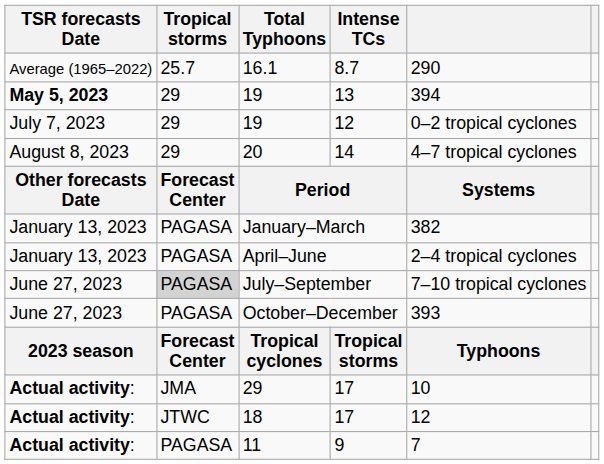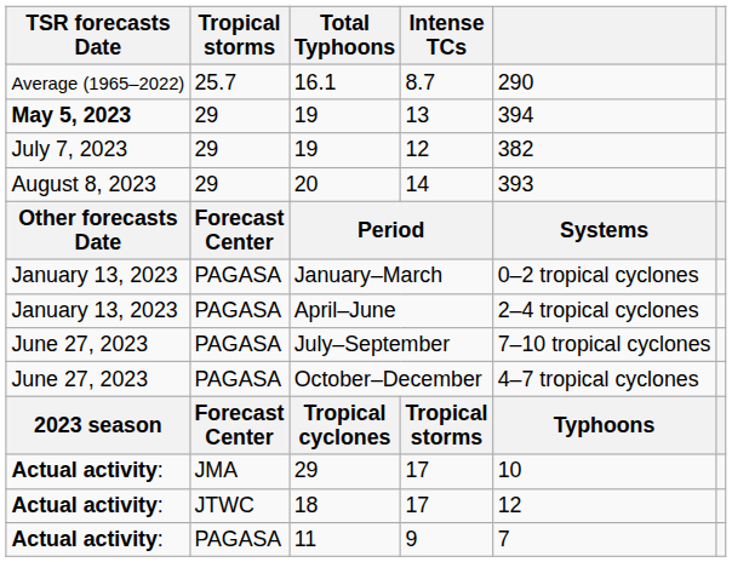 <table class="wikitable" style="float:right">
 <tr>
 <th>TSR forecasts<br>Date</th>
 <th>Tropical<br>storms</th>
 <th>Total<br>Typhoons</th>
 <th>Intense<br>TCs</th>
 <th></th>
 <th></th>
 </tr>
 <tr>
 <td><small>Average (1965–2022)</small></td>
 <td>25.7</td>
 <td>16.1</td>
 <td>8.7</td>
 <td>290</td>
 <td></td>
 </tr>
 <tr>
 <td><strong>May 5, 2023</strong></td>
 <td>29</td>
 <td>19</td>
 <td>13</td>
 <td>394</td>
 <td></td>
 </tr>
 <tr>
 <td>July 7, 2023</td>
 <td>29</td>
 <td>19</td>
 <td>12</td>
-<td>0–2 tropical cyclones</td>
+<td>382</td>
 <td></td>
 </tr>
 <tr>
 <td>August 8, 2023</td>
 <td>29</td>
 <td>20</td>
 <td>14</td>
-<td>4–7 tropical cyclones</td>
+<td>393</td>
 <td></td>
 </tr>
 <tr>
 <th>Other forecasts<br>Date</th>
 <th>Forecast<br>Center</th>
 <th colspan=2>Period</th>
 <th>Systems</th>
 <th></th>
 </tr>
 <tr>
 <td>January 13, 2023</td>
 <td>PAGASA</td>
 <td colspan=2>January–March</td>
-<td>382</td>
+<td>0–2 tropical cyclones</td>
 <td></td>
 </tr>
 <tr>
 <td>January 13, 2023</td>
 <td>PAGASA</td>
 <td colspan=2>April–June</td>
 <td>2–4 tropical cyclones</td>
 <td></td>
 </tr>
 <tr>
 <td>June 27, 2023</td>
-<td style="background: lightgrey;">PAGASA</td>
+<td>PAGASA</td>
 <td colspan=2>July–September</td>
 <td>7–10 tropical cyclones</td>
 <td></td>
 </tr>
 <tr>
 <td>June 27, 2023</td>
 <td>PAGASA</td>
 <td colspan=2>October–December</td>
-<td>393</td>
+<td>4–7 tropical cyclones</td>
 <td></td>
 </tr>
 <tr>
 <th>2023 season</th>
 <th>Forecast<br>Center</th>
 <th>Tropical<br>cyclones</th>
 <th>Tropical<br>storms</th>
 <th>Typhoons</th>
 <th></th>
 </tr>
 <tr>
 <td><strong>Actual activity</strong>:</td>
 <td>JMA</td>
 <td>29</td>
 <td>17</td>
 <td>10</td>
 <td></td>
 </tr>
 <tr>
 <td><strong>Actual activity</strong>:</td>
 <td>JTWC</td>
 <td>18</td>
 <td>17</td>
 <td>12</td>
 <td></td>
 </tr>
 <tr>
 <td><strong>Actual activity</strong>:</td>
 <td>PAGASA</td>
 <td>11</td>
 <td>9</td>
 <td>7</td>
 <td></td>
 </tr>
 </table>
